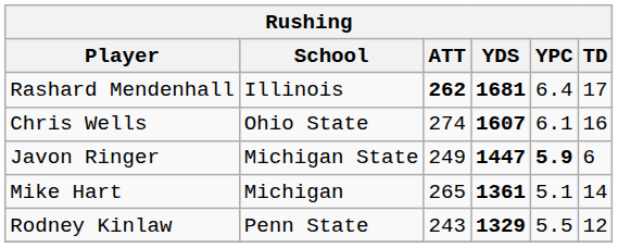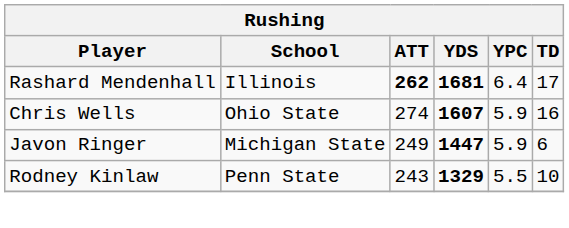 <table class="wikitable">
 <tr>
 <th colspan="6" align="center">Rushing</th>
 </tr>
 <tr>
 <th>Player</th>
 <th>School</th>
 <th>ATT</th>
 <th>YDS</th>
 <th>YPC</th>
 <th>TD</th>
 </tr>
 <tr>
 <td>Rashard Mendenhall</td>
 <td>Illinois</td>
 <td><strong>262</strong></td>
 <td><strong>1681</strong></td>
 <td>6.4</td>
 <td>17</td>
 </tr>
 <tr>
 <td>Chris Wells</td>
 <td>Ohio State</td>
 <td>274</td>
 <td><strong>1607</strong></td>
-<td>6.1</td>
+<td>5.9</td>
 <td>16</td>
 </tr>
 <tr>
 <td>Javon Ringer</td>
 <td>Michigan State</td>
 <td>249</td>
 <td><strong>1447</strong></td>
-<td><strong>5.9</strong></td>
+<td>5.9</td>
 <td>6</td>
-</tr>
-<tr>
-<td>Mike Hart</td>
-<td>Michigan</td>
-<td>265</td>
-<td><strong>1361</strong></td>
-<td>5.1</td>
-<td>14</td>
 </tr>
 <tr>
 <td>Rodney Kinlaw</td>
 <td>Penn State</td>
 <td>243</td>
 <td><strong>1329</strong></td>
 <td>5.5</td>
-<td>12</td>
+<td>10</td>
 </tr>
 <tr>
 </tr>
 </table>
